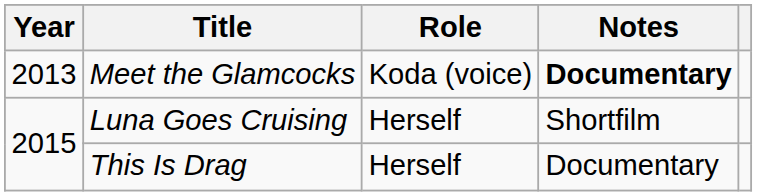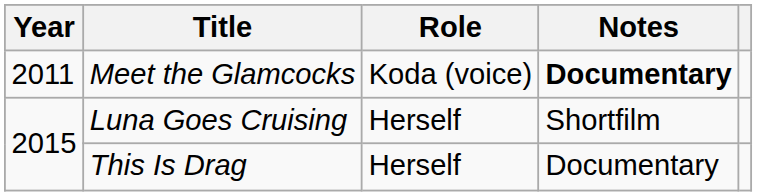 <table class="wikitable plainrowheaders" style="text-align:left;">
 <tr>
 <th>Year</th>
 <th>Title</th>
 <th>Role</th>
 <th>Notes</th>
 <th></th>
 </tr>
 <tr>
-<td>2013</td>
+<td>2011</td>
 <td><em>Meet the Glamcocks</em></td>
 <td>Koda (voice)</td>
 <td><strong>Documentary</strong></td>
 <td></td>
 </tr>
 <tr>
 <td rowspan="2">2015</td>
 <td><em>Luna Goes Cruising</em></td>
 <td>Herself</td>
 <td>Shortfilm</td>
 <td></td>
 </tr>
 <tr>
 <td><em>This Is Drag</em></td>
 <td>Herself</td>
 <td>Documentary</td>
 <td></td>
 </tr>
 </table>
